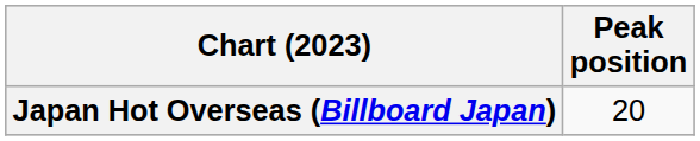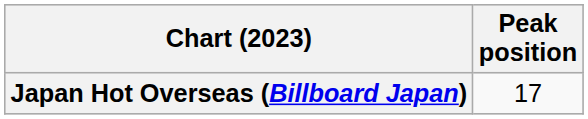 <table class="wikitable plainrowheaders" style="text-align:center">
 <tr>
 <th scope="col">Chart (2023)</th>
 <th scope="col">Peak<br>position</th>
 </tr>
 <tr>
 <th scope="row">Japan Hot Overseas (<em><a href='#'>Billboard Japan</a></em>)</th>
-<td>20</td>
+<td>17</td>
 </tr>
 </table>
